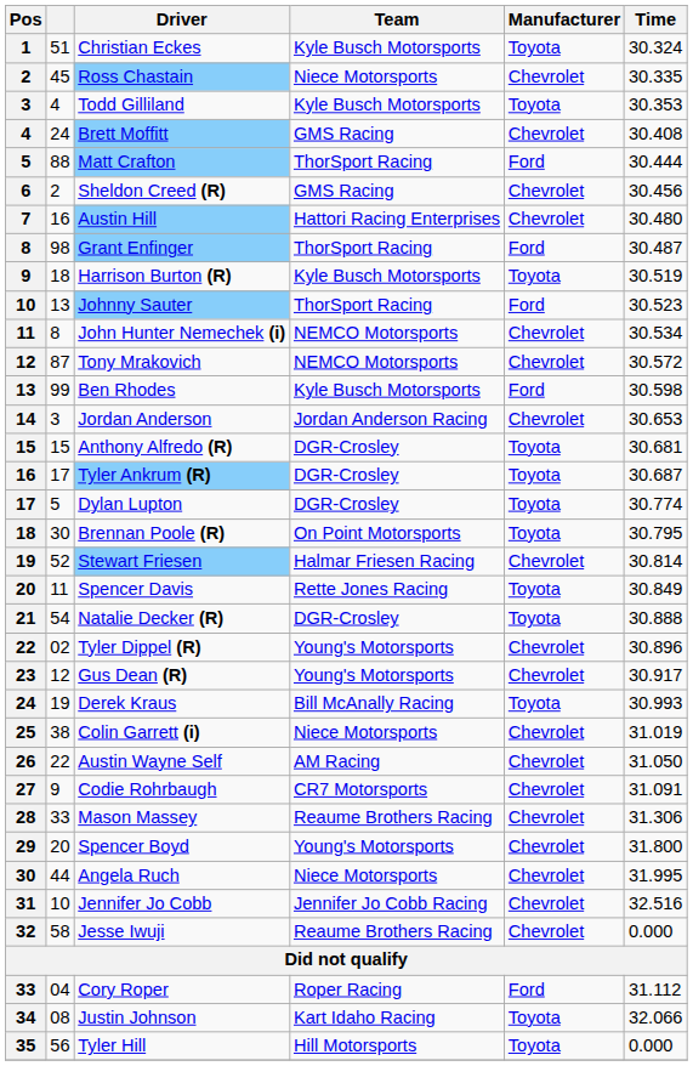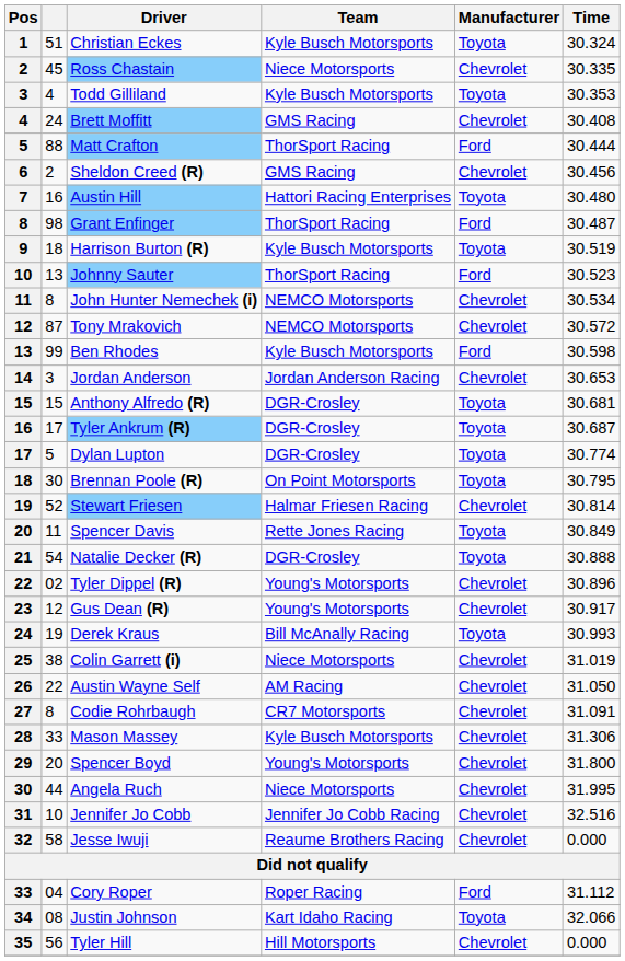 <table class="wikitable" style="font-size:98%">
 <tr>
 <th>Pos</th>
 <th></th>
 <th>Driver</th>
 <th>Team</th>
 <th>Manufacturer</th>
 <th>Time</th>
 </tr>
 <tr>
 <th>1</th>
 <td>51</td>
 <td><a href='#'>Christian Eckes</a></td>
 <td><a href='#'>Kyle Busch Motorsports</a></td>
 <td><a href='#'>Toyota</a></td>
 <td>30.324</td>
 </tr>
 <tr>
 <th>2</th>
 <td>45</td>
 <td style="text-align:left;background:#87CEFA"><a href='#'>Ross Chastain</a></td>
 <td><a href='#'>Niece Motorsports</a></td>
 <td><a href='#'>Chevrolet</a></td>
 <td>30.335</td>
 </tr>
 <tr>
 <th>3</th>
 <td>4</td>
 <td><a href='#'>Todd Gilliland</a></td>
 <td><a href='#'>Kyle Busch Motorsports</a></td>
 <td><a href='#'>Toyota</a></td>
 <td>30.353</td>
 </tr>
 <tr>
 <th>4</th>
 <td>24</td>
 <td style="text-align:left;background:#87CEFA"><a href='#'>Brett Moffitt</a></td>
 <td><a href='#'>GMS Racing</a></td>
 <td><a href='#'>Chevrolet</a></td>
 <td>30.408</td>
 </tr>
 <tr>
 <th>5</th>
 <td>88</td>
 <td style="text-align:left;background:#87CEFA"><a href='#'>Matt Crafton</a></td>
 <td><a href='#'>ThorSport Racing</a></td>
 <td><a href='#'>Ford</a></td>
 <td>30.444</td>
 </tr>
 <tr>
 <th>6</th>
 <td>2</td>
 <td><a href='#'>Sheldon Creed</a> <strong>(R)</strong></td>
 <td><a href='#'>GMS Racing</a></td>
 <td><a href='#'>Chevrolet</a></td>
 <td>30.456</td>
 </tr>
 <tr>
 <th>7</th>
 <td>16</td>
 <td style="text-align:left;background:#87CEFA"><a href='#'>Austin Hill</a></td>
 <td><a href='#'>Hattori Racing Enterprises</a></td>
-<td><a href='#'>Chevrolet</a></td>
+<td><a href='#'>Toyota</a></td>
 <td>30.480</td>
 </tr>
 <tr>
 <th>8</th>
 <td>98</td>
 <td style="text-align:left;background:#87CEFA"><a href='#'>Grant Enfinger</a></td>
 <td><a href='#'>ThorSport Racing</a></td>
 <td><a href='#'>Ford</a></td>
 <td>30.487</td>
 </tr>
 <tr>
 <th>9</th>
 <td>18</td>
 <td><a href='#'>Harrison Burton</a> <strong>(R)</strong></td>
 <td><a href='#'>Kyle Busch Motorsports</a></td>
 <td><a href='#'>Toyota</a></td>
 <td>30.519</td>
 </tr>
 <tr>
 <th>10</th>
 <td>13</td>
 <td style="text-align:left;background:#87CEFA"><a href='#'>Johnny Sauter</a></td>
 <td><a href='#'>ThorSport Racing</a></td>
 <td><a href='#'>Ford</a></td>
 <td>30.523</td>
 </tr>
 <tr>
 <th>11</th>
 <td>8</td>
 <td><a href='#'>John Hunter Nemechek</a> <strong>(i)</strong></td>
 <td><a href='#'>NEMCO Motorsports</a></td>
 <td><a href='#'>Chevrolet</a></td>
 <td>30.534</td>
 </tr>
 <tr>
 <th>12</th>
 <td>87</td>
 <td><a href='#'>Tony Mrakovich</a></td>
 <td><a href='#'>NEMCO Motorsports</a></td>
 <td><a href='#'>Chevrolet</a></td>
 <td>30.572</td>
 </tr>
 <tr>
 <th>13</th>
 <td>99</td>
 <td><a href='#'>Ben Rhodes</a></td>
 <td><a href='#'>Kyle Busch Motorsports</a></td>
 <td><a href='#'>Ford</a></td>
 <td>30.598</td>
 </tr>
 <tr>
 <th>14</th>
 <td>3</td>
 <td><a href='#'>Jordan Anderson</a></td>
 <td><a href='#'>Jordan Anderson Racing</a></td>
 <td><a href='#'>Chevrolet</a></td>
 <td>30.653</td>
 </tr>
 <tr>
 <th>15</th>
 <td>15</td>
 <td><a href='#'>Anthony Alfredo</a> <strong>(R)</strong></td>
 <td><a href='#'>DGR-Crosley</a></td>
 <td><a href='#'>Toyota</a></td>
 <td>30.681</td>
 </tr>
 <tr>
 <th>16</th>
 <td>17</td>
 <td style="text-align:left;background:#87CEFA"><a href='#'>Tyler Ankrum</a> <strong>(R)</strong></td>
 <td><a href='#'>DGR-Crosley</a></td>
 <td><a href='#'>Toyota</a></td>
 <td>30.687</td>
 </tr>
 <tr>
 <th>17</th>
 <td>5</td>
 <td><a href='#'>Dylan Lupton</a></td>
 <td><a href='#'>DGR-Crosley</a></td>
 <td><a href='#'>Toyota</a></td>
 <td>30.774</td>
 </tr>
 <tr>
 <th>18</th>
 <td>30</td>
 <td><a href='#'>Brennan Poole</a> <strong>(R)</strong></td>
 <td><a href='#'>On Point Motorsports</a></td>
 <td><a href='#'>Toyota</a></td>
 <td>30.795</td>
 </tr>
 <tr>
 <th>19</th>
 <td>52</td>
 <td style="text-align:left;background:#87CEFA"><a href='#'>Stewart Friesen</a></td>
 <td><a href='#'>Halmar Friesen Racing</a></td>
 <td><a href='#'>Chevrolet</a></td>
 <td>30.814</td>
 </tr>
 <tr>
 <th>20</th>
 <td>11</td>
 <td><a href='#'>Spencer Davis</a></td>
 <td><a href='#'>Rette Jones Racing</a></td>
 <td><a href='#'>Toyota</a></td>
 <td>30.849</td>
 </tr>
 <tr>
 <th>21</th>
 <td>54</td>
 <td><a href='#'>Natalie Decker</a> <strong>(R)</strong></td>
 <td><a href='#'>DGR-Crosley</a></td>
 <td><a href='#'>Toyota</a></td>
 <td>30.888</td>
 </tr>
 <tr>
 <th>22</th>
 <td>02</td>
 <td><a href='#'>Tyler Dippel</a> <strong>(R)</strong></td>
 <td><a href='#'>Young's Motorsports</a></td>
 <td><a href='#'>Chevrolet</a></td>
 <td>30.896</td>
 </tr>
 <tr>
 <th>23</th>
 <td>12</td>
 <td><a href='#'>Gus Dean</a> <strong>(R)</strong></td>
 <td><a href='#'>Young's Motorsports</a></td>
 <td><a href='#'>Chevrolet</a></td>
 <td>30.917</td>
 </tr>
 <tr>
 <th>24</th>
 <td>19</td>
 <td><a href='#'>Derek Kraus</a></td>
 <td><a href='#'>Bill McAnally Racing</a></td>
 <td><a href='#'>Toyota</a></td>
 <td>30.993</td>
 </tr>
 <tr>
 <th>25</th>
 <td>38</td>
 <td><a href='#'>Colin Garrett</a> <strong>(i)</strong></td>
 <td><a href='#'>Niece Motorsports</a></td>
 <td><a href='#'>Chevrolet</a></td>
 <td>31.019</td>
 </tr>
 <tr>
 <th>26</th>
 <td>22</td>
 <td><a href='#'>Austin Wayne Self</a></td>
 <td><a href='#'>AM Racing</a></td>
 <td><a href='#'>Chevrolet</a></td>
 <td>31.050</td>
 </tr>
 <tr>
 <th>27</th>
-<td>9</td>
+<td>8</td>
 <td><a href='#'>Codie Rohrbaugh</a></td>
 <td><a href='#'>CR7 Motorsports</a></td>
 <td><a href='#'>Chevrolet</a></td>
 <td>31.091</td>
 </tr>
 <tr>
 <th>28</th>
 <td>33</td>
 <td><a href='#'>Mason Massey</a></td>
-<td><a href='#'>Reaume Brothers Racing</a></td>
+<td><a href='#'>Kyle Busch Motorsports</a></td>
 <td><a href='#'>Chevrolet</a></td>
 <td>31.306</td>
 </tr>
 <tr>
 <th>29</th>
 <td>20</td>
 <td><a href='#'>Spencer Boyd</a></td>
 <td><a href='#'>Young's Motorsports</a></td>
 <td><a href='#'>Chevrolet</a></td>
 <td>31.800</td>
 </tr>
 <tr>
 <th>30</th>
 <td>44</td>
 <td><a href='#'>Angela Ruch</a></td>
 <td><a href='#'>Niece Motorsports</a></td>
 <td><a href='#'>Chevrolet</a></td>
 <td>31.995</td>
 </tr>
 <tr>
 <th>31</th>
 <td>10</td>
 <td><a href='#'>Jennifer Jo Cobb</a></td>
 <td><a href='#'>Jennifer Jo Cobb Racing</a></td>
 <td><a href='#'>Chevrolet</a></td>
 <td>32.516</td>
 </tr>
 <tr>
 <th>32</th>
 <td>58</td>
 <td><a href='#'>Jesse Iwuji</a></td>
 <td><a href='#'>Reaume Brothers Racing</a></td>
 <td><a href='#'>Chevrolet</a></td>
 <td>0.000</td>
 </tr>
 <tr>
 <th colspan="6">Did not qualify</th>
 </tr>
 <tr>
 <th>33</th>
 <td>04</td>
 <td><a href='#'>Cory Roper</a></td>
 <td><a href='#'>Roper Racing</a></td>
 <td><a href='#'>Ford</a></td>
 <td>31.112</td>
 </tr>
 <tr>
 <th>34</th>
 <td>08</td>
 <td><a href='#'>Justin Johnson</a></td>
 <td><a href='#'>Kart Idaho Racing</a></td>
 <td><a href='#'>Toyota</a></td>
 <td>32.066</td>
 </tr>
 <tr>
 <th>35</th>
 <td>56</td>
 <td><a href='#'>Tyler Hill</a></td>
 <td><a href='#'>Hill Motorsports</a></td>
-<td><a href='#'>Toyota</a></td>
+<td><a href='#'>Chevrolet</a></td>
 <td>0.000</td>
 </tr>
 <tr>
 </tr>
 </table>
